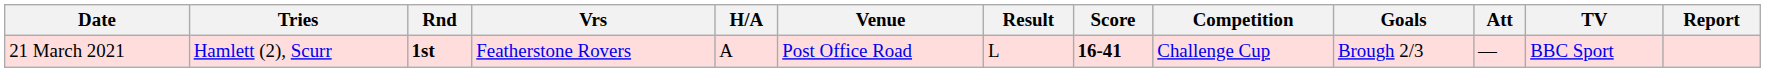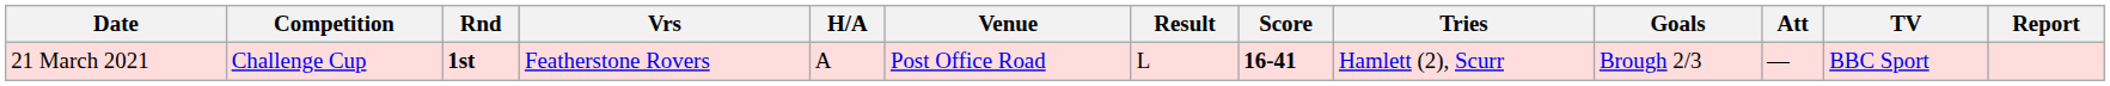 <table class="wikitable"  style="font-size:85%; width:100%;">
 <tr>
 <th>Date</th>
-<th>Tries</th>
+<th>Competition</th>
 <th>Rnd</th>
 <th>Vrs</th>
 <th>H/A</th>
 <th>Venue</th>
 <th>Result</th>
 <th>Score</th>
-<th>Competition</th>
+<th>Tries</th>
 <th>Goals</th>
 <th>Att</th>
 <th>TV</th>
 <th>Report</th>
 </tr>
 <tr style="background:#ffdddd;" width=20 | >
 <td>21 March 2021</td>
-<td><a href='#'>Hamlett</a> (2), <a href='#'>Scurr</a></td>
+<td><a href='#'>Challenge Cup</a></td>
 <td><strong>1st</strong></td>
 <td><a href='#'>Featherstone Rovers</a></td>
 <td>A</td>
 <td><a href='#'>Post Office Road</a></td>
 <td>L</td>
 <td><strong>16-41</strong></td>
-<td><a href='#'>Challenge Cup</a></td>
+<td><a href='#'>Hamlett</a> (2), <a href='#'>Scurr</a></td>
 <td><a href='#'>Brough</a> 2/3</td>
 <td>—</td>
 <td><a href='#'>BBC Sport</a></td>
 <td></td>
 </tr>
 </table>
